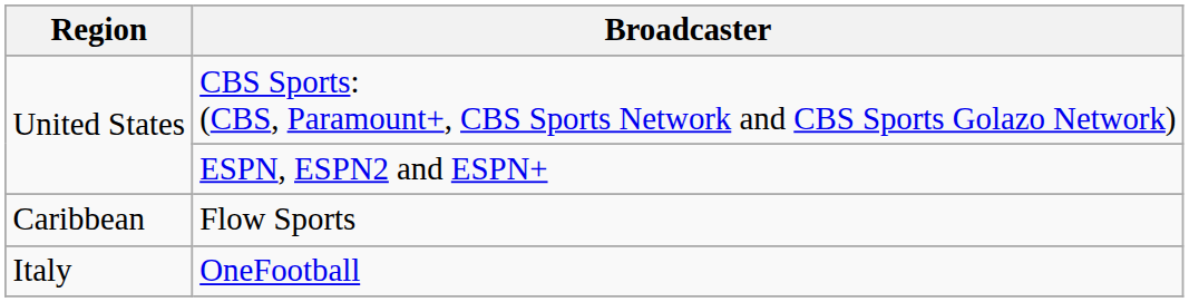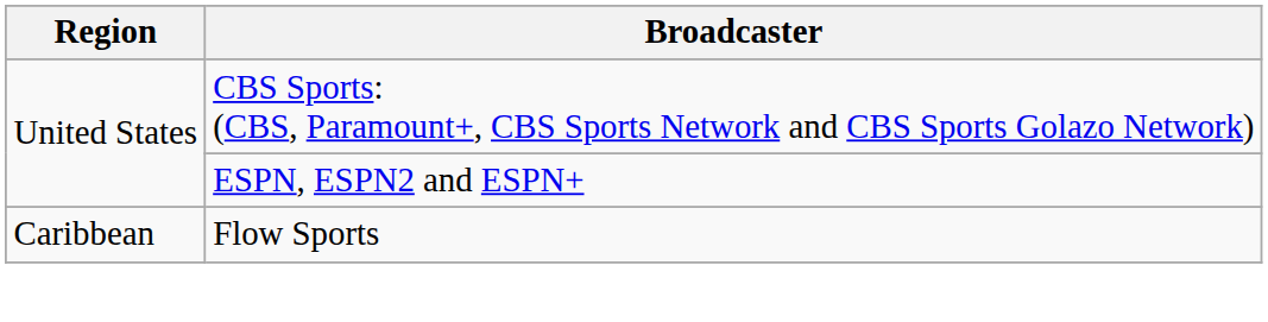 <table class="wikitable">
 <tr>
 <th>Region</th>
 <th>Broadcaster</th>
 </tr>
 <tr>
 <td rowspan="2">United States</td>
 <td><a href='#'>CBS Sports</a>:<br>(<a href='#'>CBS</a>, <a href='#'>Paramount+</a>, <a href='#'>CBS Sports Network</a> and <a href='#'>CBS Sports Golazo Network</a>)</td>
 </tr>
 <tr>
 <td><a href='#'>ESPN</a>, <a href='#'>ESPN2</a> and <a href='#'>ESPN+</a></td>
 </tr>
 <tr>
 <td>Caribbean</td>
 <td>Flow Sports</td>
 </tr>
-<tr>
-<td>Italy</td>
-<td><a href='#'>OneFootball</a></td>
-</tr>
 </table>
